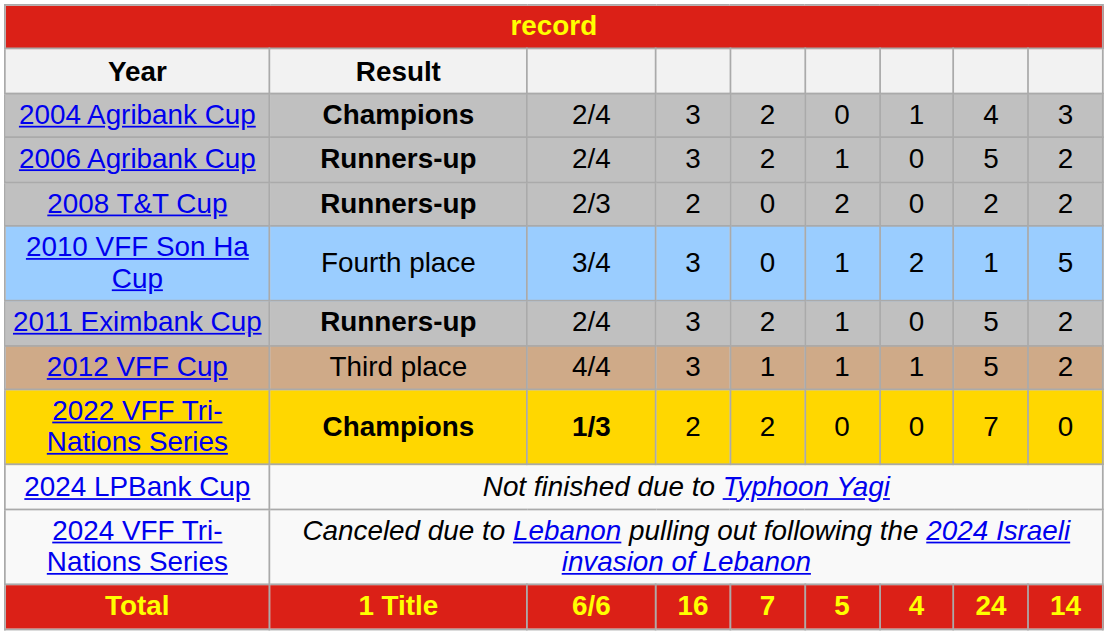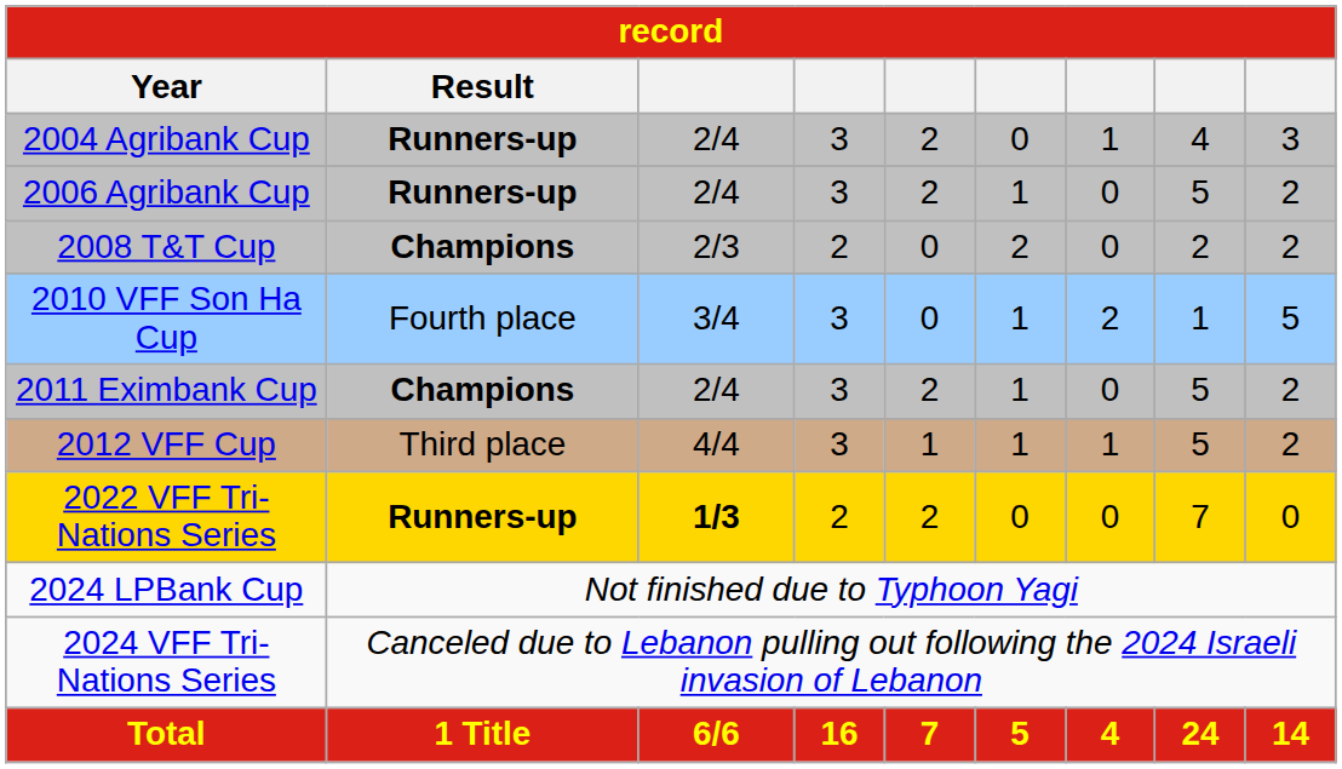 <table class="wikitable collapsible collapsed" style="text-align:center; width:50%;">
 <tr>
 <th colspan="9" style="background: #DB2017; color: #FFFF00;"> <a href='#'></a> record</th>
 </tr>
 <tr>
 <th width="90">Year</th>
 <th width="80">Result</th>
 <th width="40"></th>
 <th width="20"></th>
 <th width="20"></th>
 <th width="20"></th>
 <th width="20"></th>
 <th width="20"></th>
 <th width="20"></th>
 </tr>
 <tr style="background-color:silver;">
 <td><a href='#'>2004 Agribank Cup</a></td>
-<td><strong>Champions</strong></td>
+<td><strong>Runners-up</strong></td>
 <td>2/4</td>
 <td>3</td>
 <td>2</td>
 <td>0</td>
 <td>1</td>
 <td>4</td>
 <td>3</td>
 </tr>
 <tr style="background-color:silver;">
 <td><a href='#'>2006 Agribank Cup</a></td>
 <td><strong>Runners-up</strong></td>
 <td>2/4</td>
 <td>3</td>
 <td>2</td>
 <td>1</td>
 <td>0</td>
 <td>5</td>
 <td>2</td>
 </tr>
 <tr style="background-color:silver;">
 <td><a href='#'>2008 T&T Cup</a></td>
-<td><strong>Runners-up</strong></td>
+<td><strong>Champions</strong></td>
 <td>2/3</td>
 <td>2</td>
 <td>0</td>
 <td>2</td>
 <td>0</td>
 <td>2</td>
 <td>2</td>
 </tr>
 <tr style="background-color:#9acdff;">
 <td><a href='#'>2010 VFF Son Ha Cup</a></td>
 <td>Fourth place</td>
 <td>3/4</td>
 <td>3</td>
 <td>0</td>
 <td>1</td>
 <td>2</td>
 <td>1</td>
 <td>5</td>
 </tr>
 <tr style="background-color:silver;">
 <td><a href='#'>2011 Eximbank Cup</a></td>
-<td><strong>Runners-up</strong></td>
+<td><strong>Champions</strong></td>
 <td>2/4</td>
 <td>3</td>
 <td>2</td>
 <td>1</td>
 <td>0</td>
 <td>5</td>
 <td>2</td>
 </tr>
 <tr style="background-color:#CFAA88;">
 <td><a href='#'>2012 VFF Cup</a></td>
 <td>Third place</td>
 <td>4/4</td>
 <td>3</td>
 <td>1</td>
 <td>1</td>
 <td>1</td>
 <td>5</td>
 <td>2</td>
 </tr>
 <tr style="background-color:Gold;">
 <td><a href='#'>2022 VFF Tri-Nations Series</a></td>
-<td><strong>Champions</strong></td>
+<td><strong>Runners-up</strong></td>
 <td><strong>1/3</strong></td>
 <td>2</td>
 <td>2</td>
 <td>0</td>
 <td>0</td>
 <td>7</td>
 <td>0</td>
 </tr>
 <tr>
 <td><a href='#'>2024 LPBank Cup</a></td>
 <td colspan="8"><em>Not finished due to <a href='#'>Typhoon Yagi</a></em></td>
 </tr>
 <tr>
 <td><a href='#'>2024 VFF Tri-Nations Series</a></td>
 <td colspan="8"><em>Canceled due to  <a href='#'>Lebanon</a> pulling out following the <a href='#'>2024 Israeli invasion of Lebanon</a></em></td>
 </tr>
 <tr>
 <td colspan="1" style="background: #DB2017; color: #FFFF00;"><strong>Total</strong></td>
 <td style="background: #DB2017; color: #FFFF00;"><strong>1 Title</strong></td>
 <td style="background: #DB2017; color: #FFFF00;"><strong>6/6</strong></td>
 <td style="background: #DB2017; color: #FFFF00;"><strong>16</strong></td>
 <td style="background: #DB2017; color: #FFFF00;"><strong>7</strong></td>
 <td style="background: #DB2017; color: #FFFF00;"><strong>5</strong></td>
 <td style="background: #DB2017; color: #FFFF00;"><strong>4</strong></td>
 <td style="background: #DB2017; color: #FFFF00;"><strong>24</strong></td>
 <td style="background: #DB2017; color: #FFFF00;"><strong>14</strong></td>
 </tr>
 </table>
